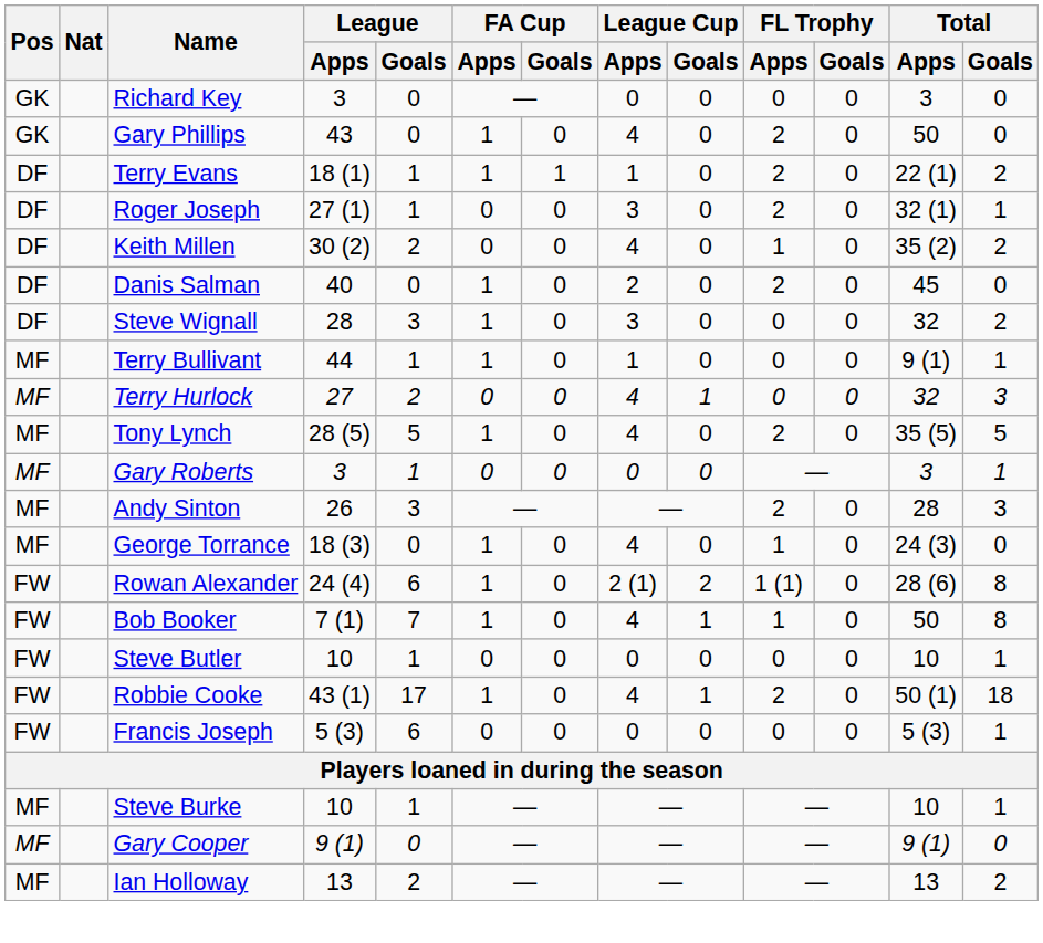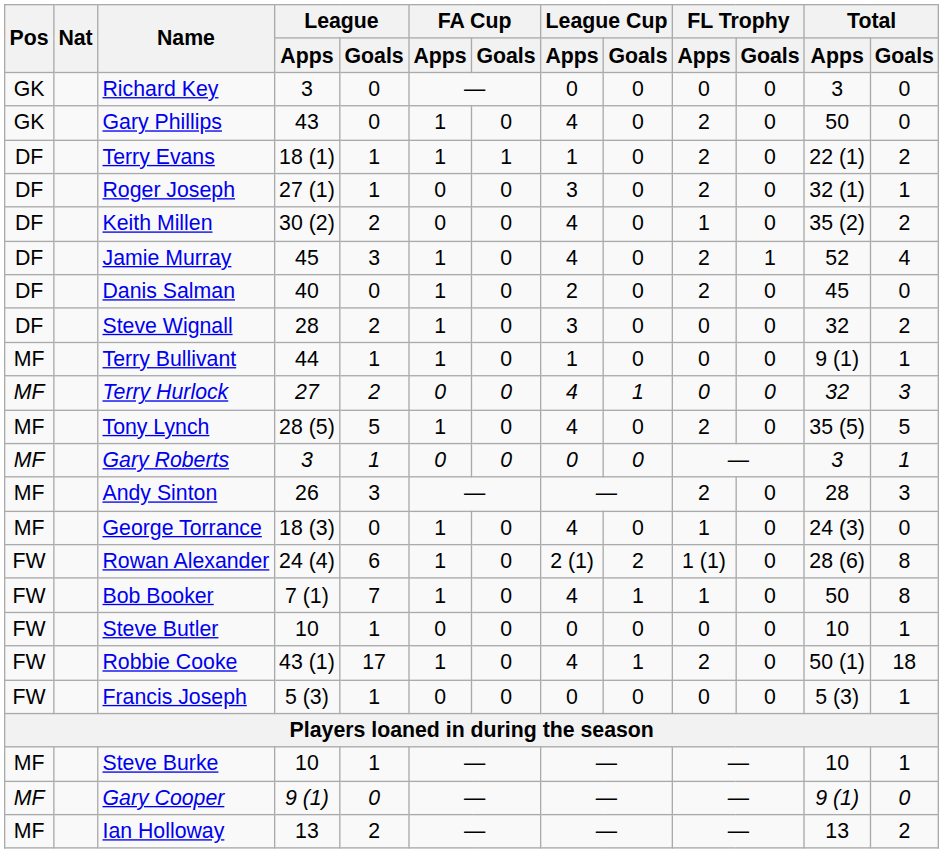 <table class="wikitable" style="text-align:center">
 <tr>
 <th rowspan="2">Pos</th>
 <th rowspan="2">Nat</th>
 <th rowspan="2">Name</th>
 <th colspan="2" style="width:85px;">League</th>
 <th colspan="2" style="width:85px;">FA Cup</th>
 <th colspan="2">League Cup</th>
 <th colspan="2">FL Trophy</th>
 <th colspan="2" style="width:85px;">Total</th>
 </tr>
 <tr>
 <th>Apps</th>
 <th>Goals</th>
 <th>Apps</th>
 <th>Goals</th>
 <th>Apps</th>
 <th>Goals</th>
 <th>Apps</th>
 <th>Goals</th>
 <th>Apps</th>
 <th>Goals</th>
 </tr>
 <tr>
 <td>GK</td>
 <td></td>
 <td style="text-align:left;"><a href='#'>Richard Key</a></td>
 <td>3</td>
 <td>0</td>
 <td colspan="2">—</td>
 <td>0</td>
 <td>0</td>
 <td>0</td>
 <td>0</td>
 <td>3</td>
 <td>0</td>
 </tr>
 <tr>
 <td>GK</td>
 <td></td>
 <td style="text-align:left;"><a href='#'>Gary Phillips</a></td>
 <td>43</td>
 <td>0</td>
 <td>1</td>
 <td>0</td>
 <td>4</td>
 <td>0</td>
 <td>2</td>
 <td>0</td>
 <td>50</td>
 <td>0</td>
 </tr>
 <tr>
 <td>DF</td>
 <td></td>
 <td style="text-align:left;"><a href='#'>Terry Evans</a></td>
 <td>18 (1)</td>
 <td>1</td>
 <td>1</td>
 <td>1</td>
 <td>1</td>
 <td>0</td>
 <td>2</td>
 <td>0</td>
 <td>22 (1)</td>
 <td>2</td>
 </tr>
 <tr>
 <td>DF</td>
 <td></td>
 <td style="text-align:left;"><a href='#'>Roger Joseph</a></td>
 <td>27 (1)</td>
 <td>1</td>
 <td>0</td>
 <td>0</td>
 <td>3</td>
 <td>0</td>
 <td>2</td>
 <td>0</td>
 <td>32 (1)</td>
 <td>1</td>
 </tr>
 <tr>
 <td>DF</td>
 <td></td>
 <td style="text-align:left;"><a href='#'>Keith Millen</a></td>
 <td>30 (2)</td>
 <td>2</td>
 <td>0</td>
 <td>0</td>
 <td>4</td>
 <td>0</td>
 <td>1</td>
 <td>0</td>
 <td>35 (2)</td>
 <td>2</td>
 </tr>
 <tr>
 <td>DF</td>
 <td></td>
+<td style="text-align:left;"><a href='#'>Jamie Murray</a></td>
+<td>45</td>
+<td>3</td>
+<td>1</td>
+<td>0</td>
+<td>4</td>
+<td>0</td>
+<td>2</td>
+<td>1</td>
+<td>52</td>
+<td>4</td>
+</tr>
+<tr>
+<td>DF</td>
+<td></td>
 <td style="text-align:left;"><a href='#'>Danis Salman</a></td>
 <td>40</td>
 <td>0</td>
 <td>1</td>
 <td>0</td>
 <td>2</td>
 <td>0</td>
 <td>2</td>
 <td>0</td>
 <td>45</td>
 <td>0</td>
 </tr>
 <tr>
 <td>DF</td>
 <td></td>
 <td style="text-align:left;"><a href='#'>Steve Wignall</a></td>
 <td>28</td>
-<td>3</td>
+<td>2</td>
 <td>1</td>
 <td>0</td>
 <td>3</td>
 <td>0</td>
 <td>0</td>
 <td>0</td>
 <td>32</td>
 <td>2</td>
 </tr>
 <tr>
 <td>MF</td>
 <td></td>
 <td style="text-align:left;"><a href='#'>Terry Bullivant</a></td>
 <td>44</td>
 <td>1</td>
 <td>1</td>
 <td>0</td>
 <td>1</td>
 <td>0</td>
 <td>0</td>
 <td>0</td>
 <td>9 (1)</td>
 <td>1</td>
 </tr>
 <tr>
 <td><em>MF</em></td>
 <td><em></em></td>
 <td style="text-align:left;"><em><a href='#'>Terry Hurlock</a></em></td>
 <td><em>27</em></td>
 <td><em>2</em></td>
 <td><em>0</em></td>
 <td><em>0</em></td>
 <td><em>4</em></td>
 <td><em>1</em></td>
 <td><em>0</em></td>
 <td><em>0</em></td>
 <td><em>32</em></td>
 <td><em>3</em></td>
 </tr>
 <tr>
 <td>MF</td>
 <td></td>
 <td style="text-align:left;"><a href='#'>Tony Lynch</a></td>
 <td>28 (5)</td>
 <td>5</td>
 <td>1</td>
 <td>0</td>
 <td>4</td>
 <td>0</td>
 <td>2</td>
 <td>0</td>
 <td>35 (5)</td>
 <td>5</td>
 </tr>
 <tr>
 <td><em>MF</em></td>
 <td><em></em></td>
 <td style="text-align:left;"><a href='#'><em>Gary Roberts</em></a></td>
 <td><em>3</em></td>
 <td><em>1</em></td>
 <td><em>0</em></td>
 <td><em>0</em></td>
 <td><em>0</em></td>
 <td><em>0</em></td>
 <td colspan="2"><em>—</em></td>
 <td><em>3</em></td>
 <td><em>1</em></td>
 </tr>
 <tr>
 <td>MF</td>
 <td></td>
 <td style="text-align:left;"><a href='#'>Andy Sinton</a></td>
 <td>26</td>
 <td>3</td>
 <td colspan="2">—</td>
 <td colspan="2">—</td>
 <td>2</td>
 <td>0</td>
 <td>28</td>
 <td>3</td>
 </tr>
 <tr>
 <td>MF</td>
 <td></td>
 <td style="text-align:left;"><a href='#'>George Torrance</a></td>
 <td>18 (3)</td>
 <td>0</td>
 <td>1</td>
 <td>0</td>
 <td>4</td>
 <td>0</td>
 <td>1</td>
 <td>0</td>
 <td>24 (3)</td>
 <td>0</td>
 </tr>
 <tr>
 <td>FW</td>
 <td></td>
 <td style="text-align:left;"><a href='#'>Rowan Alexander</a></td>
 <td>24 (4)</td>
 <td>6</td>
 <td>1</td>
 <td>0</td>
 <td>2 (1)</td>
 <td>2</td>
 <td>1 (1)</td>
 <td>0</td>
 <td>28 (6)</td>
 <td>8</td>
 </tr>
 <tr>
 <td>FW</td>
 <td></td>
 <td style="text-align:left;"><a href='#'>Bob Booker</a></td>
 <td>7 (1)</td>
 <td>7</td>
 <td>1</td>
 <td>0</td>
 <td>4</td>
 <td>1</td>
 <td>1</td>
 <td>0</td>
 <td>50</td>
 <td>8</td>
 </tr>
 <tr>
 <td>FW</td>
 <td></td>
 <td style="text-align:left;"><a href='#'>Steve Butler</a></td>
 <td>10</td>
 <td>1</td>
 <td>0</td>
 <td>0</td>
 <td>0</td>
 <td>0</td>
 <td>0</td>
 <td>0</td>
 <td>10</td>
 <td>1</td>
 </tr>
 <tr>
 <td>FW</td>
 <td></td>
 <td style="text-align:left;"><a href='#'>Robbie Cooke</a></td>
 <td>43 (1)</td>
 <td>17</td>
 <td>1</td>
 <td>0</td>
 <td>4</td>
 <td>1</td>
 <td>2</td>
 <td>0</td>
 <td>50 (1)</td>
 <td>18</td>
 </tr>
 <tr>
 <td>FW</td>
 <td></td>
 <td style="text-align:left;"><a href='#'>Francis Joseph</a></td>
 <td>5 (3)</td>
-<td>6</td>
+<td>1</td>
 <td>0</td>
 <td>0</td>
 <td>0</td>
 <td>0</td>
 <td>0</td>
 <td>0</td>
 <td>5 (3)</td>
 <td>1</td>
 </tr>
 <tr>
 <th colspan="13">Players loaned in during the season</th>
 </tr>
 <tr>
 <td>MF</td>
 <td></td>
 <td style="text-align:left;"><a href='#'>Steve Burke</a></td>
 <td>10</td>
 <td>1</td>
 <td colspan="2">—</td>
 <td colspan="2">—</td>
 <td colspan="2">—</td>
 <td>10</td>
 <td>1</td>
 </tr>
 <tr>
 <td><em>MF</em></td>
 <td><em></em></td>
 <td style="text-align:left;"><a href='#'><em>Gary Cooper</em></a></td>
 <td><em>9 (1)</em></td>
 <td><em>0</em></td>
 <td colspan="2"><em>—</em></td>
 <td colspan="2"><em>—</em></td>
 <td colspan="2"><em>—</em></td>
 <td><em>9 (1)</em></td>
 <td><em>0</em></td>
 </tr>
 <tr>
 <td>MF</td>
 <td></td>
 <td style="text-align:left;"><a href='#'>Ian Holloway</a></td>
 <td>13</td>
 <td>2</td>
 <td colspan="2">—</td>
 <td colspan="2">—</td>
 <td colspan="2">—</td>
 <td>13</td>
 <td>2</td>
 </tr>
 </table>
